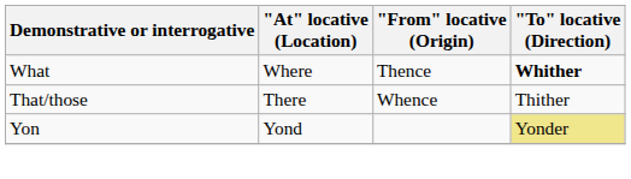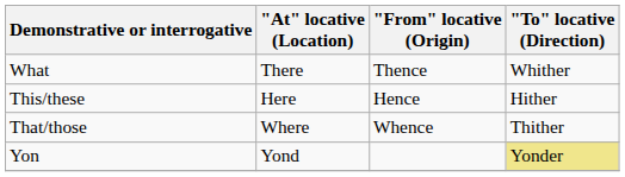 <table class="wikitable">
 <tr>
 <th>Demonstrative or interrogative</th>
 <th>"At" locative<br>(Location)</th>
 <th>"From" locative<br>(Origin)</th>
 <th>"To" locative<br>(Direction)</th>
 </tr>
 <tr>
 <td>What</td>
-<td>Where</td>
+<td>There</td>
 <td>Thence</td>
-<td><strong>Whither</strong></td>
+<td>Whither</td>
+</tr>
+<tr>
+<td>This/these</td>
+<td>Here</td>
+<td>Hence</td>
+<td>Hither</td>
 </tr>
 <tr>
 <td>That/those</td>
-<td>There</td>
+<td>Where</td>
 <td>Whence</td>
 <td>Thither</td>
 </tr>
 <tr>
 <td>Yon</td>
 <td>Yond</td>
 <td></td>
 <td style="background: khaki;">Yonder</td>
 </tr>
 <tr>
 </tr>
 </table>
